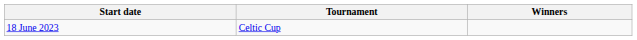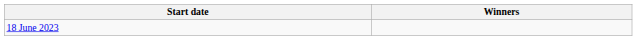 <table class="wikitable unsortable" style="white-space:nowrap" width=65%>
 <tr>
 <th style="text-align:center;">Start date</th>
-<th style="text-align:center;">Tournament</th>
 <th style="text-align:center;">Winners</th>
 </tr>
 <tr>
 <td><a href='#'>18 June 2023</a></td>
-<td><a href='#'>Celtic Cup</a></td>
 <td></td>
 </tr>
 </table>
